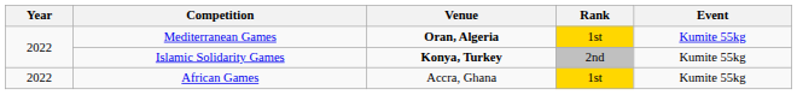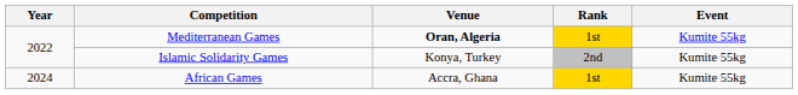 <table class="wikitable sortable" width=45% style="font-size:90%; text-align:center;">
 <tr>
 <th>Year</th>
 <th>Competition</th>
 <th>Venue</th>
 <th>Rank</th>
 <th>Event</th>
 </tr>
 <tr>
 <td rowspan=2>2022</td>
 <td><a href='#'>Mediterranean Games</a></td>
 <td><strong>Oran, Algeria</strong></td>
 <td bgcolor="gold">1st</td>
 <td><a href='#'>Kumite 55kg</a></td>
 </tr>
 <tr>
 <td><a href='#'>Islamic Solidarity Games</a></td>
-<td><strong>Konya, Turkey</strong></td>
+<td>Konya, Turkey</td>
 <td bgcolor="silver">2nd</td>
 <td>Kumite 55kg</td>
 </tr>
 <tr>
-<td>2022</td>
+<td>2024</td>
 <td><a href='#'>African Games</a></td>
 <td>Accra, Ghana</td>
 <td bgcolor="gold">1st</td>
 <td>Kumite 55kg</td>
 </tr>
 </table>
